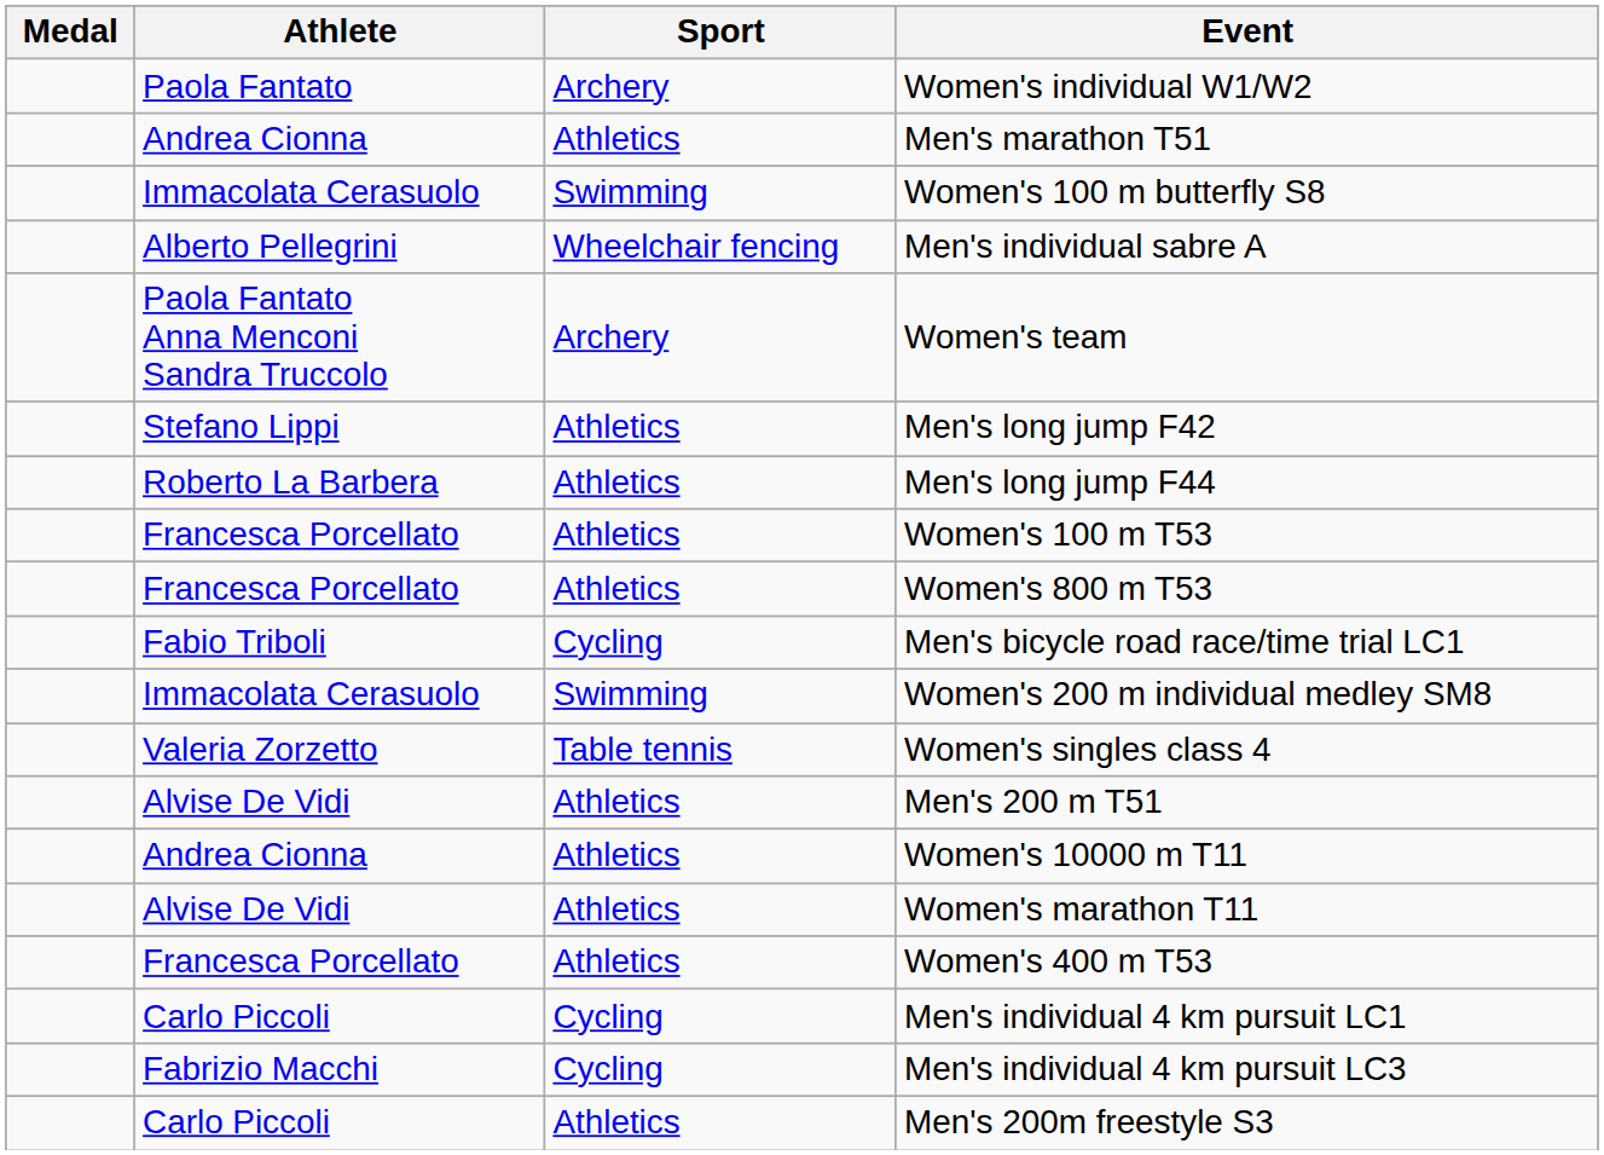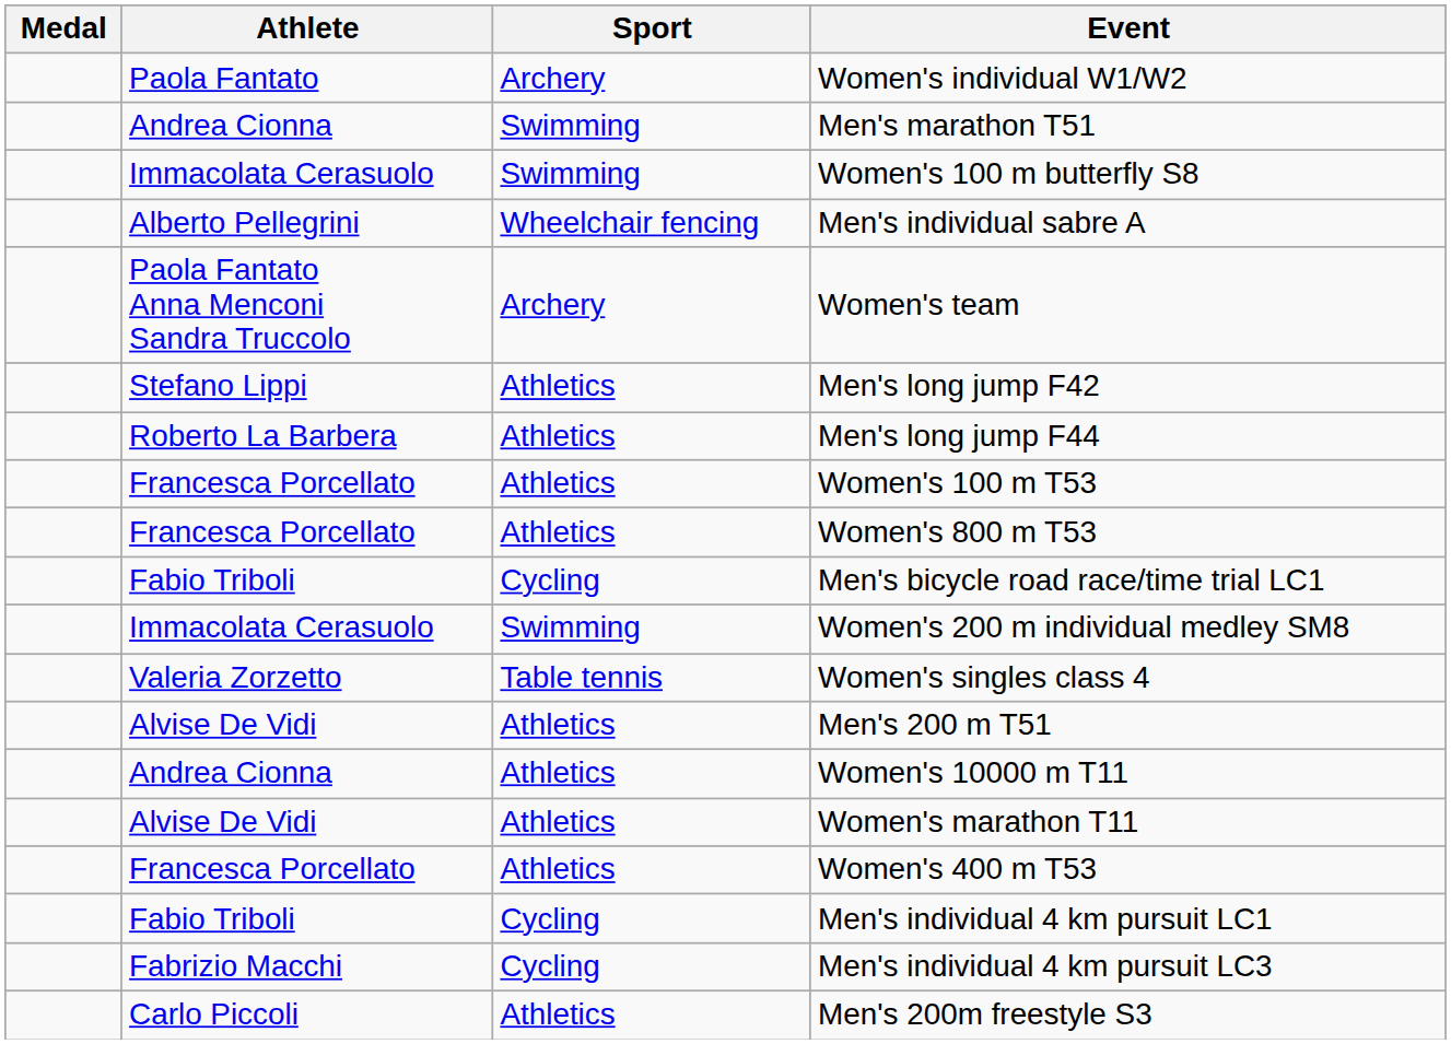 <table class="wikitable" width=60% style="font-size:100%; text-align:left;">
 <tr>
 <th>Medal</th>
 <th>Athlete</th>
 <th>Sport</th>
 <th>Event</th>
 </tr>
 <tr>
 <td></td>
 <td><a href='#'>Paola Fantato</a></td>
 <td><a href='#'>Archery</a></td>
 <td>Women's individual W1/W2</td>
 </tr>
 <tr>
 <td></td>
 <td><a href='#'>Andrea Cionna</a></td>
-<td><a href='#'>Athletics</a></td>
+<td><a href='#'>Swimming</a></td>
 <td>Men's marathon T51</td>
 </tr>
 <tr>
 <td></td>
 <td><a href='#'>Immacolata Cerasuolo</a></td>
 <td><a href='#'>Swimming</a></td>
 <td>Women's 100 m butterfly S8</td>
 </tr>
 <tr>
 <td></td>
 <td><a href='#'>Alberto Pellegrini</a></td>
 <td><a href='#'>Wheelchair fencing</a></td>
 <td>Men's individual sabre A</td>
 </tr>
 <tr>
 <td></td>
 <td><a href='#'>Paola Fantato</a><br><a href='#'>Anna Menconi</a><br><a href='#'>Sandra Truccolo</a></td>
 <td><a href='#'>Archery</a></td>
 <td>Women's team</td>
 </tr>
 <tr>
 <td></td>
 <td><a href='#'>Stefano Lippi</a></td>
 <td><a href='#'>Athletics</a></td>
 <td>Men's long jump F42</td>
 </tr>
 <tr>
 <td></td>
 <td><a href='#'>Roberto La Barbera</a></td>
 <td><a href='#'>Athletics</a></td>
 <td>Men's long jump F44</td>
 </tr>
 <tr>
 <td></td>
 <td><a href='#'>Francesca Porcellato</a></td>
 <td><a href='#'>Athletics</a></td>
 <td>Women's 100 m T53</td>
 </tr>
 <tr>
 <td></td>
 <td><a href='#'>Francesca Porcellato</a></td>
 <td><a href='#'>Athletics</a></td>
 <td>Women's 800 m T53</td>
 </tr>
 <tr>
 <td></td>
 <td><a href='#'>Fabio Triboli</a></td>
 <td><a href='#'>Cycling</a></td>
 <td>Men's bicycle road race/time trial LC1</td>
 </tr>
 <tr>
 <td></td>
 <td><a href='#'>Immacolata Cerasuolo</a></td>
 <td><a href='#'>Swimming</a></td>
 <td>Women's 200 m individual medley SM8</td>
 </tr>
 <tr>
 <td></td>
 <td><a href='#'>Valeria Zorzetto</a></td>
 <td><a href='#'>Table tennis</a></td>
 <td>Women's singles class 4</td>
 </tr>
 <tr>
 <td></td>
 <td><a href='#'>Alvise De Vidi</a></td>
 <td><a href='#'>Athletics</a></td>
 <td>Men's 200 m T51</td>
 </tr>
 <tr>
 <td></td>
 <td><a href='#'>Andrea Cionna</a></td>
 <td><a href='#'>Athletics</a></td>
 <td>Women's 10000 m T11</td>
 </tr>
 <tr>
 <td></td>
 <td><a href='#'>Alvise De Vidi</a></td>
 <td><a href='#'>Athletics</a></td>
 <td>Women's marathon T11</td>
 </tr>
 <tr>
 <td></td>
 <td><a href='#'>Francesca Porcellato</a></td>
 <td><a href='#'>Athletics</a></td>
 <td>Women's 400 m T53</td>
 </tr>
 <tr>
 <td></td>
-<td><a href='#'>Carlo Piccoli</a></td>
+<td><a href='#'>Fabio Triboli</a></td>
 <td><a href='#'>Cycling</a></td>
 <td>Men's individual 4 km pursuit LC1</td>
 </tr>
 <tr>
 <td></td>
 <td><a href='#'>Fabrizio Macchi</a></td>
 <td><a href='#'>Cycling</a></td>
 <td>Men's individual 4 km pursuit LC3</td>
 </tr>
 <tr>
 <td></td>
 <td><a href='#'>Carlo Piccoli</a></td>
 <td><a href='#'>Athletics</a></td>
 <td>Men's 200m freestyle S3</td>
 </tr>
 </table>
